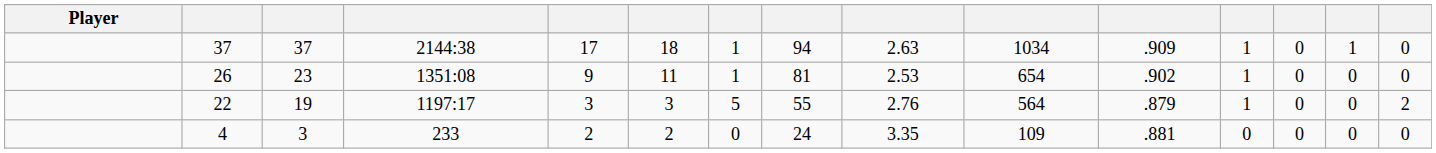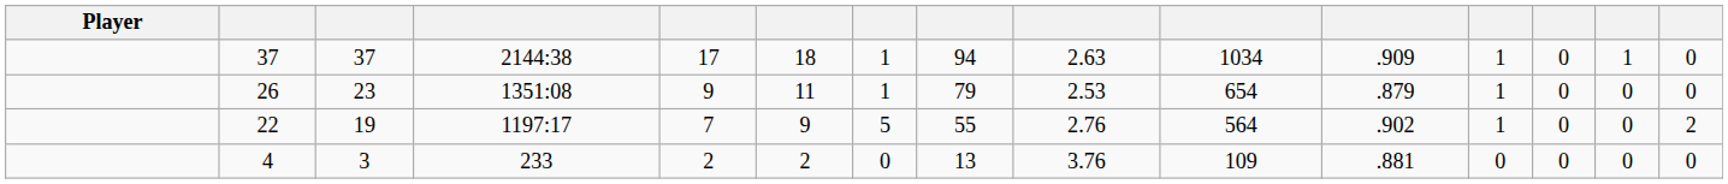 <table class="wikitable sortable" style="width:100%; text-align:center;">
 <tr style="text-align:center; background:#ddd;">
 <th>Player</th>
 <th></th>
 <th></th>
 <th></th>
 <th></th>
 <th></th>
 <th></th>
 <th></th>
 <th></th>
 <th></th>
 <th></th>
 <th></th>
 <th></th>
 <th></th>
 <th></th>
 </tr>
 <tr>
 <td style=white-space:nowrap></td>
 <td>37</td>
 <td>37</td>
 <td>2144:38</td>
 <td>17</td>
 <td>18</td>
 <td>1</td>
 <td>94</td>
 <td>2.63</td>
 <td>1034</td>
 <td>.909</td>
 <td>1</td>
 <td>0</td>
 <td>1</td>
 <td>0</td>
 </tr>
 <tr>
 <td style=white-space:nowrap></td>
 <td>26</td>
 <td>23</td>
 <td>1351:08</td>
 <td>9</td>
 <td>11</td>
 <td>1</td>
-<td>81</td>
+<td>79</td>
 <td>2.53</td>
 <td>654</td>
-<td>.902</td>
+<td>.879</td>
 <td>1</td>
 <td>0</td>
 <td>0</td>
 <td>0</td>
 </tr>
 <tr>
 <td style=white-space:nowrap></td>
 <td>22</td>
 <td>19</td>
 <td>1197:17</td>
-<td>3</td>
-<td>3</td>
+<td>7</td>
+<td>9</td>
 <td>5</td>
 <td>55</td>
 <td>2.76</td>
 <td>564</td>
-<td>.879</td>
+<td>.902</td>
 <td>1</td>
 <td>0</td>
 <td>0</td>
 <td>2</td>
 </tr>
 <tr>
 <td style=white-space:nowrap></td>
 <td>4</td>
 <td>3</td>
 <td>233</td>
 <td>2</td>
 <td>2</td>
 <td>0</td>
-<td>24</td>
-<td>3.35</td>
+<td>13</td>
+<td>3.76</td>
 <td>109</td>
 <td>.881</td>
 <td>0</td>
 <td>0</td>
 <td>0</td>
 <td>0</td>
 </tr>
 </table>
